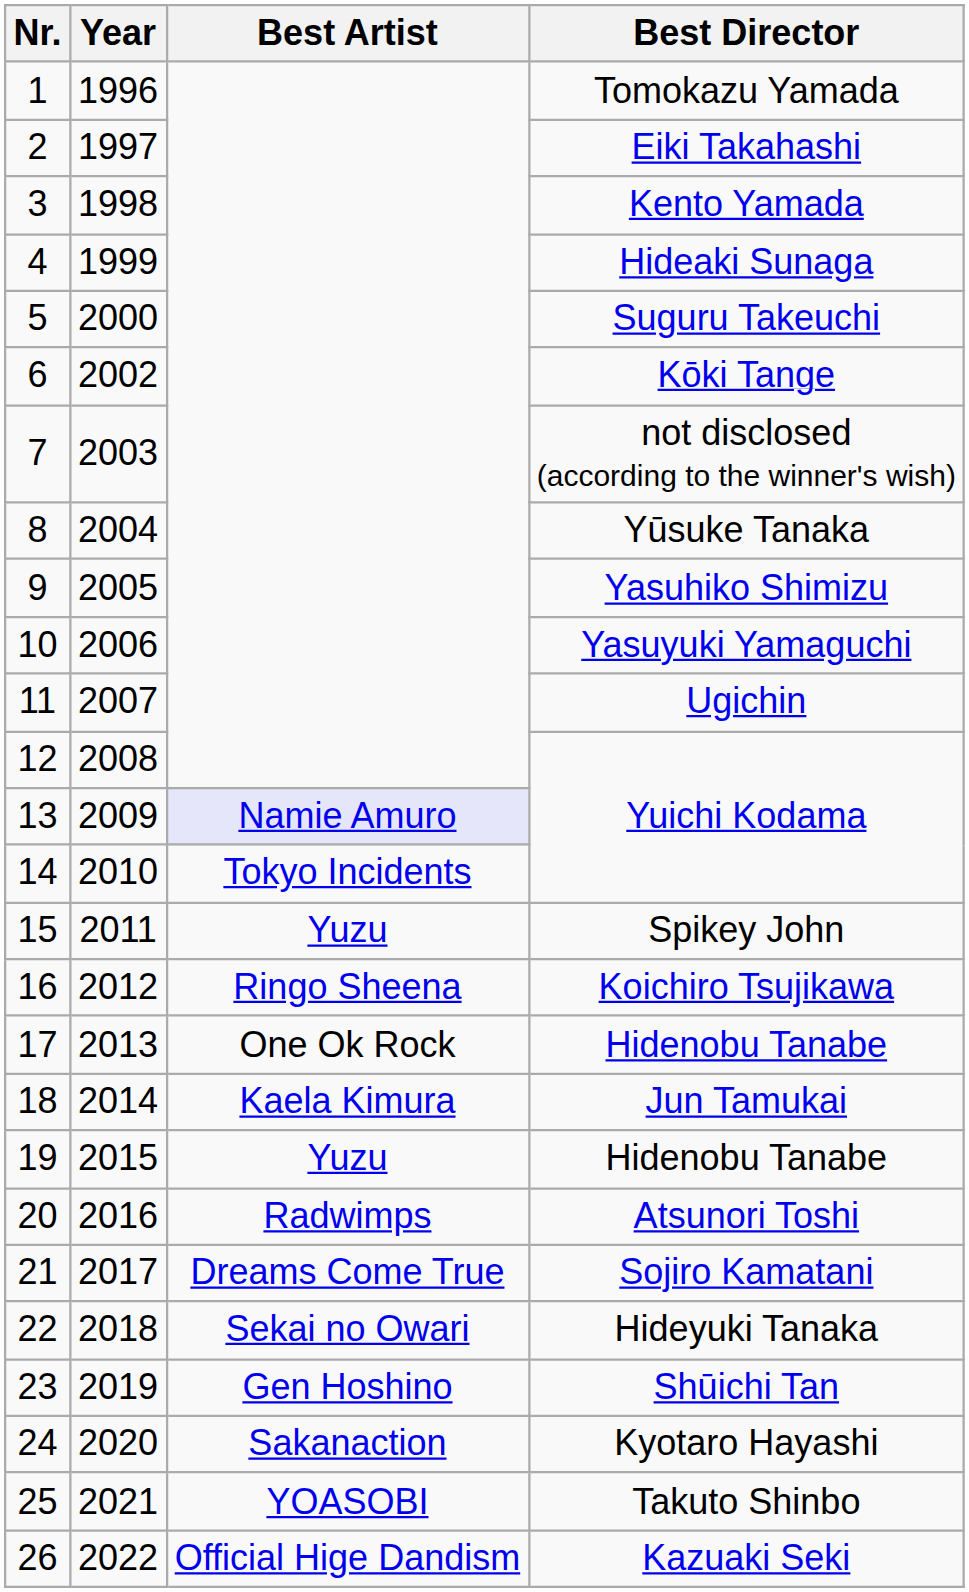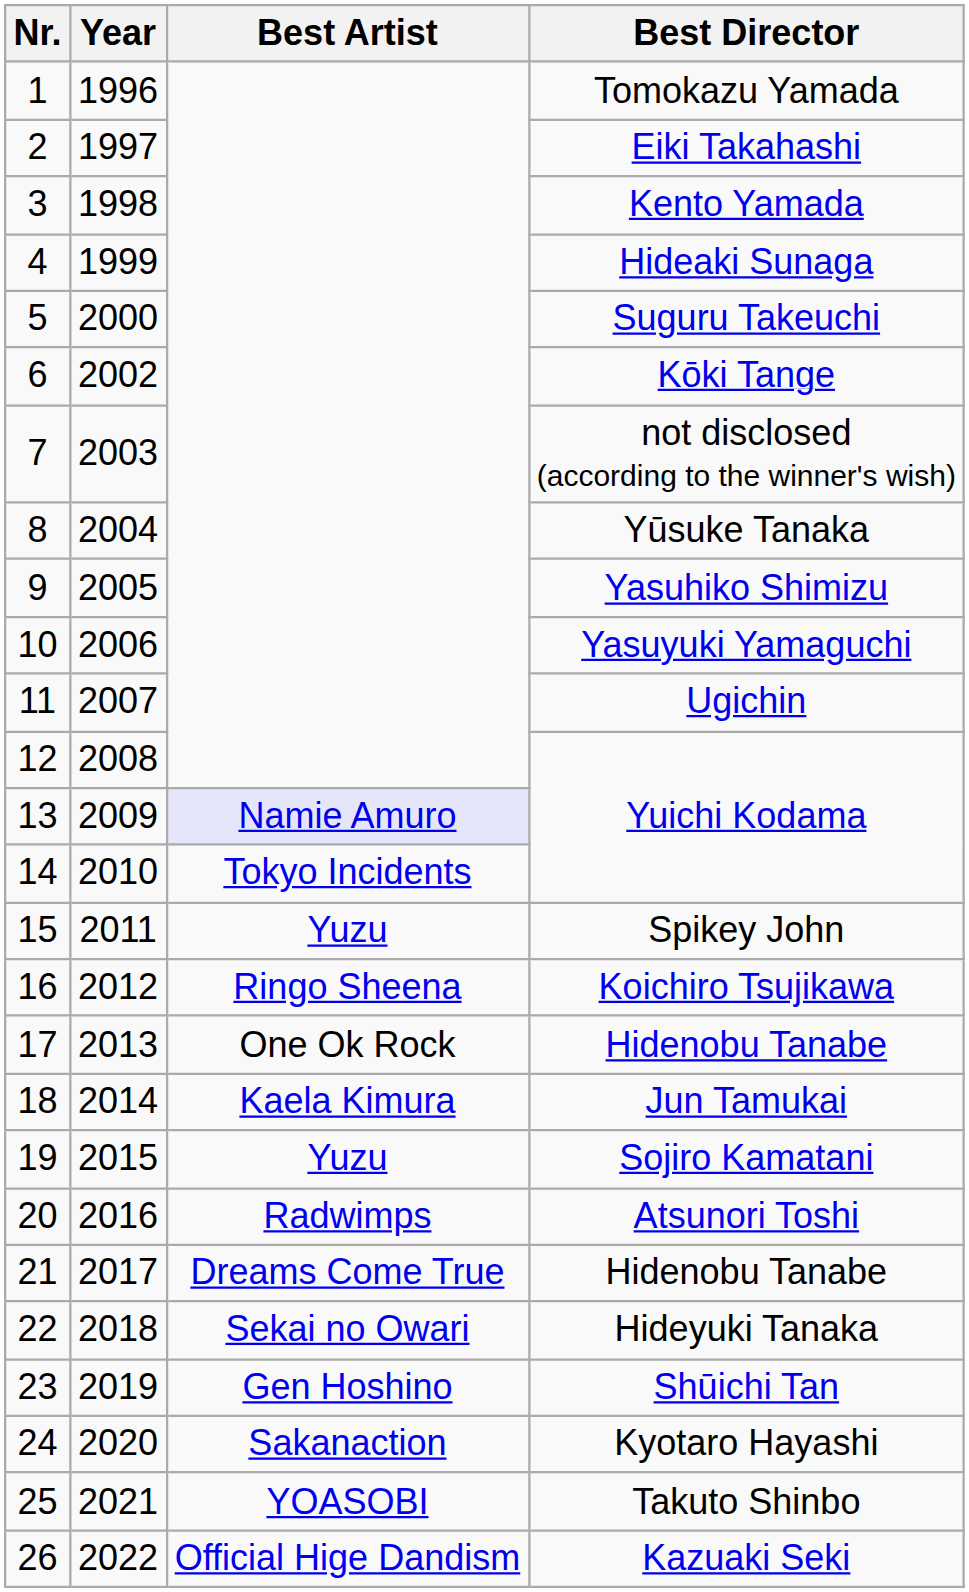 <table class="wikitable" style="text-align:center;">
 <tr>
 <th>Nr.</th>
 <th>Year</th>
 <th>Best Artist</th>
 <th>Best Director</th>
 </tr>
 <tr>
 <td>1</td>
 <td>1996</td>
 <td rowspan="12"></td>
 <td>Tomokazu Yamada</td>
 </tr>
 <tr>
 <td>2</td>
 <td>1997</td>
 <td><a href='#'>Eiki Takahashi</a></td>
 </tr>
 <tr>
 <td>3</td>
 <td>1998</td>
 <td><a href='#'>Kento Yamada</a></td>
 </tr>
 <tr>
 <td>4</td>
 <td>1999</td>
 <td><a href='#'>Hideaki Sunaga</a></td>
 </tr>
 <tr>
 <td>5</td>
 <td>2000</td>
 <td><a href='#'>Suguru Takeuchi</a></td>
 </tr>
 <tr>
 <td>6</td>
 <td>2002</td>
 <td><a href='#'>Kōki Tange</a></td>
 </tr>
 <tr>
 <td>7</td>
 <td>2003</td>
 <td>not disclosed<br><small>(according to the winner's wish)</small></td>
 </tr>
 <tr>
 <td>8</td>
 <td>2004</td>
 <td>Yūsuke Tanaka</td>
 </tr>
 <tr>
 <td>9</td>
 <td>2005</td>
 <td><a href='#'>Yasuhiko Shimizu</a></td>
 </tr>
 <tr>
 <td>10</td>
 <td>2006</td>
 <td><a href='#'>Yasuyuki Yamaguchi</a></td>
 </tr>
 <tr>
 <td>11</td>
 <td>2007</td>
 <td><a href='#'>Ugichin</a></td>
 </tr>
 <tr>
 <td>12</td>
 <td>2008</td>
 <td rowspan="3"><a href='#'>Yuichi Kodama</a></td>
 </tr>
 <tr>
 <td>13</td>
 <td>2009</td>
 <td style="background: lavender;"><a href='#'>Namie Amuro</a></td>
 </tr>
 <tr>
 <td>14</td>
 <td>2010</td>
 <td><a href='#'>Tokyo Incidents</a></td>
 </tr>
 <tr>
 <td>15</td>
 <td>2011</td>
 <td><a href='#'>Yuzu</a></td>
 <td>Spikey John</td>
 </tr>
 <tr>
 <td>16</td>
 <td>2012</td>
 <td><a href='#'>Ringo Sheena</a></td>
 <td><a href='#'>Koichiro Tsujikawa</a></td>
 </tr>
 <tr>
 <td>17</td>
 <td>2013</td>
 <td>One Ok Rock</td>
 <td><a href='#'>Hidenobu Tanabe</a></td>
 </tr>
 <tr>
 <td>18</td>
 <td>2014</td>
 <td><a href='#'>Kaela Kimura</a></td>
 <td><a href='#'>Jun Tamukai</a></td>
 </tr>
 <tr>
 <td>19</td>
 <td>2015</td>
 <td><a href='#'>Yuzu</a></td>
-<td>Hidenobu Tanabe</td>
+<td><a href='#'>Sojiro Kamatani</a></td>
 </tr>
 <tr>
 <td>20</td>
 <td>2016</td>
 <td><a href='#'>Radwimps</a></td>
 <td><a href='#'>Atsunori Toshi</a></td>
 </tr>
 <tr>
 <td>21</td>
 <td>2017</td>
 <td><a href='#'>Dreams Come True</a></td>
-<td><a href='#'>Sojiro Kamatani</a></td>
+<td>Hidenobu Tanabe</td>
 </tr>
 <tr>
 <td>22</td>
 <td>2018</td>
 <td><a href='#'>Sekai no Owari</a></td>
 <td>Hideyuki Tanaka</td>
 </tr>
 <tr>
 <td>23</td>
 <td>2019</td>
 <td><a href='#'>Gen Hoshino</a></td>
 <td><a href='#'>Shūichi Tan</a></td>
 </tr>
 <tr>
 <td>24</td>
 <td>2020</td>
 <td><a href='#'>Sakanaction</a></td>
 <td>Kyotaro Hayashi</td>
 </tr>
 <tr>
 <td>25</td>
 <td>2021</td>
 <td><a href='#'>YOASOBI</a></td>
 <td>Takuto Shinbo</td>
 </tr>
 <tr>
 <td>26</td>
 <td>2022</td>
 <td><a href='#'>Official Hige Dandism</a></td>
 <td><a href='#'>Kazuaki Seki</a></td>
 </tr>
 </table>
